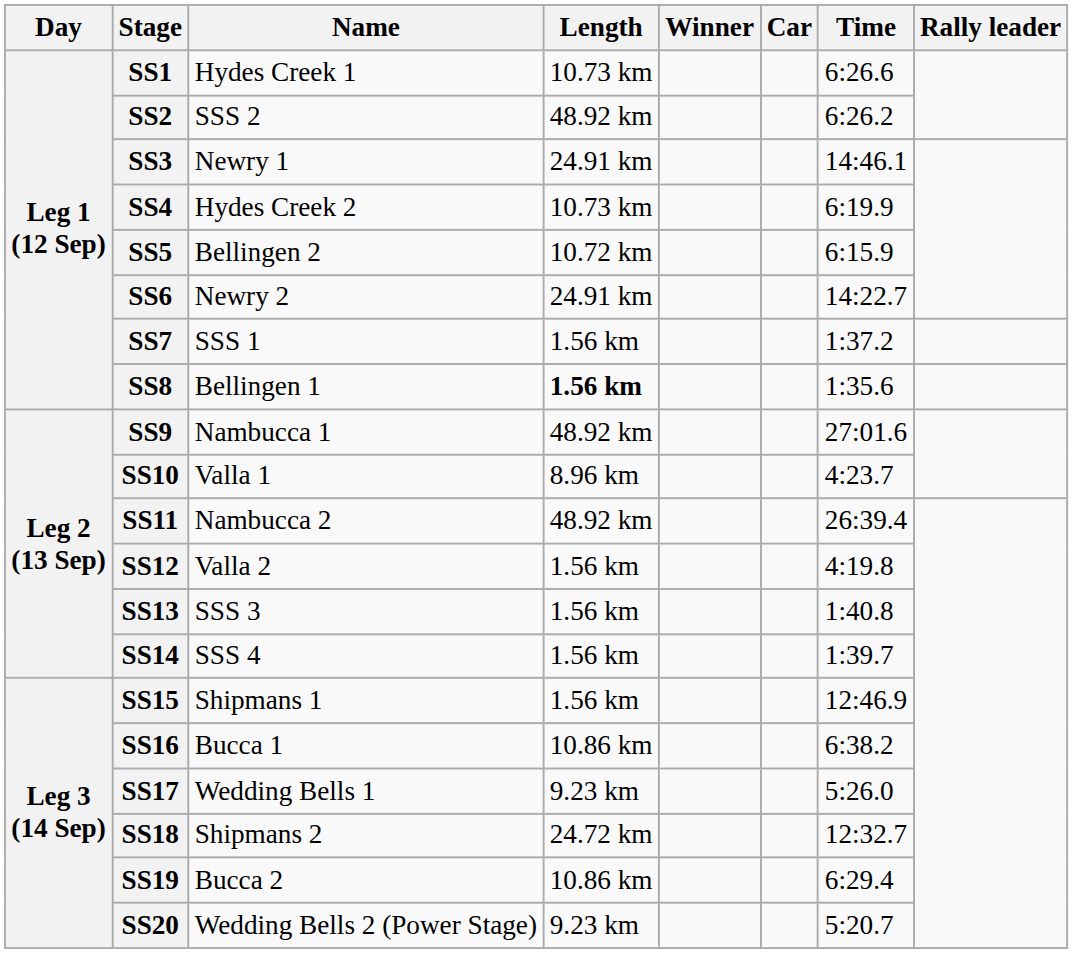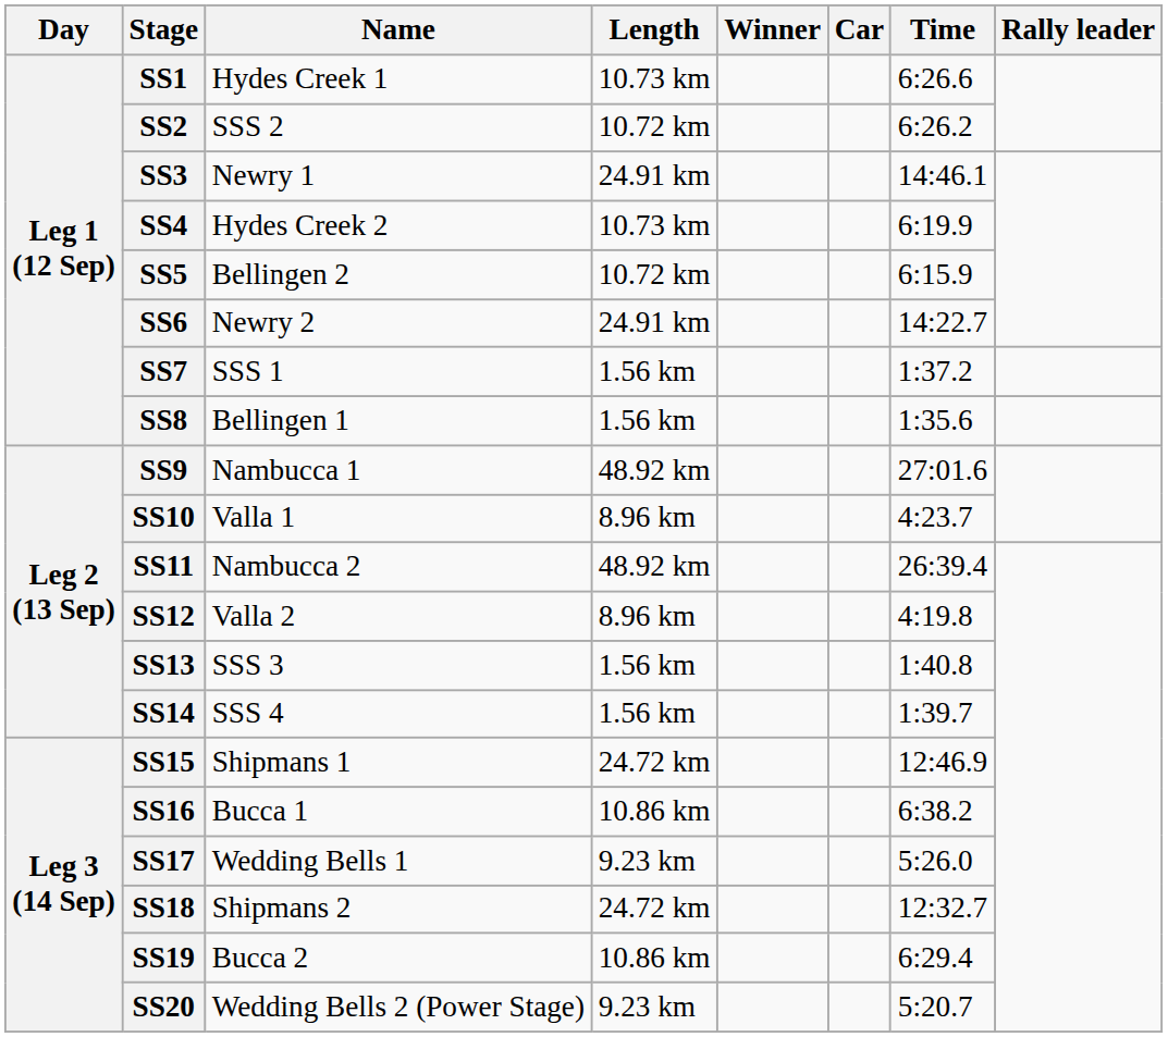 <table class="wikitable" style="text-align: left; font-size: 90%; max-width: 950px;">
 <tr>
 <th>Day</th>
 <th>Stage</th>
 <th>Name</th>
 <th>Length</th>
 <th>Winner</th>
 <th>Car</th>
 <th>Time</th>
 <th>Rally leader</th>
 </tr>
 <tr>
 <th rowspan=8>Leg 1<br>(12 Sep)</th>
 <th>SS1</th>
 <td>Hydes Creek 1</td>
 <td>10.73 km</td>
 <td></td>
 <td></td>
 <td>6:26.6</td>
 <td rowspan=2></td>
 </tr>
 <tr>
 <th>SS2</th>
 <td>SSS 2</td>
-<td>48.92 km</td>
+<td>10.72 km</td>
 <td></td>
 <td></td>
 <td>6:26.2</td>
 </tr>
 <tr>
 <th>SS3</th>
 <td>Newry 1</td>
 <td>24.91 km</td>
 <td></td>
 <td></td>
 <td>14:46.1</td>
 <td rowspan=4></td>
 </tr>
 <tr>
 <th>SS4</th>
 <td>Hydes Creek 2</td>
 <td>10.73 km</td>
 <td></td>
 <td></td>
 <td>6:19.9</td>
 </tr>
 <tr>
 <th>SS5</th>
 <td>Bellingen 2</td>
 <td>10.72 km</td>
 <td></td>
 <td></td>
 <td>6:15.9</td>
 </tr>
 <tr>
 <th>SS6</th>
 <td>Newry 2</td>
 <td>24.91 km</td>
 <td></td>
 <td></td>
 <td>14:22.7</td>
 </tr>
 <tr>
 <th>SS7</th>
 <td>SSS 1</td>
 <td>1.56 km</td>
 <td></td>
 <td></td>
 <td>1:37.2</td>
 <td></td>
 </tr>
 <tr>
 <th>SS8</th>
 <td>Bellingen 1</td>
-<td><strong>1.56 km</strong></td>
+<td>1.56 km</td>
 <td></td>
 <td></td>
 <td>1:35.6</td>
 <td></td>
 </tr>
 <tr>
 <th rowspan=6>Leg 2<br>(13 Sep)</th>
 <th>SS9</th>
 <td>Nambucca 1</td>
 <td>48.92 km</td>
 <td></td>
 <td></td>
 <td>27:01.6</td>
 <td rowspan=2></td>
 </tr>
 <tr>
 <th>SS10</th>
 <td>Valla 1</td>
 <td>8.96 km</td>
 <td></td>
 <td></td>
 <td>4:23.7</td>
 </tr>
 <tr>
 <th>SS11</th>
 <td>Nambucca 2</td>
 <td>48.92 km</td>
 <td></td>
 <td></td>
 <td>26:39.4</td>
 <td rowspan=10></td>
 </tr>
 <tr>
 <th>SS12</th>
 <td>Valla 2</td>
-<td>1.56 km</td>
+<td>8.96 km</td>
 <td></td>
 <td></td>
 <td>4:19.8</td>
 </tr>
 <tr>
 <th>SS13</th>
 <td>SSS 3</td>
 <td>1.56 km</td>
 <td></td>
 <td></td>
 <td>1:40.8</td>
 </tr>
 <tr>
 <th>SS14</th>
 <td>SSS 4</td>
 <td>1.56 km</td>
 <td></td>
 <td></td>
 <td>1:39.7</td>
 </tr>
 <tr>
 <th rowspan=6>Leg 3<br>(14 Sep)</th>
 <th>SS15</th>
 <td>Shipmans 1</td>
-<td>1.56 km</td>
+<td>24.72 km</td>
 <td></td>
 <td></td>
 <td>12:46.9</td>
 </tr>
 <tr>
 <th>SS16</th>
 <td>Bucca 1</td>
 <td>10.86 km</td>
 <td></td>
 <td></td>
 <td>6:38.2</td>
 </tr>
 <tr>
 <th>SS17</th>
 <td>Wedding Bells 1</td>
 <td>9.23 km</td>
 <td></td>
 <td></td>
 <td>5:26.0</td>
 </tr>
 <tr>
 <th>SS18</th>
 <td>Shipmans 2</td>
 <td>24.72 km</td>
 <td></td>
 <td></td>
 <td>12:32.7</td>
 </tr>
 <tr>
 <th>SS19</th>
 <td>Bucca 2</td>
 <td>10.86 km</td>
 <td></td>
 <td></td>
 <td>6:29.4</td>
 </tr>
 <tr>
 <th>SS20</th>
 <td>Wedding Bells 2 (Power Stage)</td>
 <td>9.23 km</td>
 <td></td>
 <td></td>
 <td>5:20.7</td>
 </tr>
 </table>
